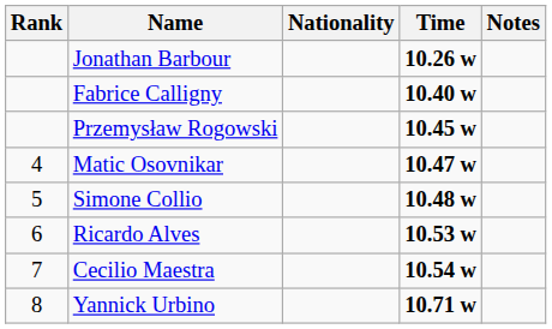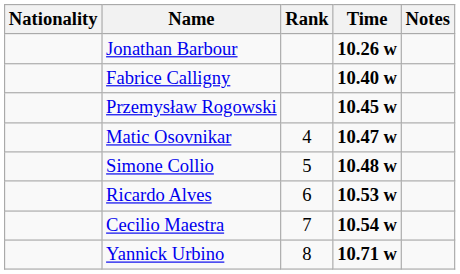 <table class="wikitable sortable" style="text-align:center">
 <tr>
+<th>Nationality</th>
+<th>Name</th>
 <th>Rank</th>
-<th>Name</th>
-<th>Nationality</th>
 <th>Time</th>
 <th>Notes</th>
 </tr>
 <tr>
+<td align=left></td>
+<td align=left><a href='#'>Jonathan Barbour</a></td>
 <td></td>
-<td align=left><a href='#'>Jonathan Barbour</a></td>
-<td align=left></td>
 <td><strong>10.26</strong> <strong>w</strong></td>
 <td></td>
 </tr>
 <tr>
+<td align=left></td>
+<td align=left><a href='#'>Fabrice Calligny</a></td>
 <td></td>
-<td align=left><a href='#'>Fabrice Calligny</a></td>
-<td align=left></td>
 <td><strong>10.40</strong> <strong>w</strong></td>
 <td></td>
 </tr>
 <tr>
+<td align=left></td>
+<td align=left><a href='#'>Przemysław Rogowski</a></td>
 <td></td>
-<td align=left><a href='#'>Przemysław Rogowski</a></td>
-<td align=left></td>
 <td><strong>10.45</strong> <strong>w</strong></td>
 <td></td>
 </tr>
 <tr>
+<td align=left></td>
+<td align=left><a href='#'>Matic Osovnikar</a></td>
 <td>4</td>
-<td align=left><a href='#'>Matic Osovnikar</a></td>
-<td align=left></td>
 <td><strong>10.47</strong> <strong>w</strong></td>
 <td></td>
 </tr>
 <tr>
+<td align=left></td>
+<td align=left><a href='#'>Simone Collio</a></td>
 <td>5</td>
-<td align=left><a href='#'>Simone Collio</a></td>
-<td align=left></td>
 <td><strong>10.48</strong> <strong>w</strong></td>
 <td></td>
 </tr>
 <tr>
+<td align=left></td>
+<td align=left><a href='#'>Ricardo Alves</a></td>
 <td>6</td>
-<td align=left><a href='#'>Ricardo Alves</a></td>
-<td align=left></td>
 <td><strong>10.53</strong> <strong>w</strong></td>
 <td></td>
 </tr>
 <tr>
+<td align=left></td>
+<td align=left><a href='#'>Cecilio Maestra</a></td>
 <td>7</td>
-<td align=left><a href='#'>Cecilio Maestra</a></td>
-<td align=left></td>
 <td><strong>10.54</strong> <strong>w</strong></td>
 <td></td>
 </tr>
 <tr>
+<td align=left></td>
+<td align=left><a href='#'>Yannick Urbino</a></td>
 <td>8</td>
-<td align=left><a href='#'>Yannick Urbino</a></td>
-<td align=left></td>
 <td><strong>10.71</strong> <strong>w</strong></td>
 <td></td>
 </tr>
 </table>
